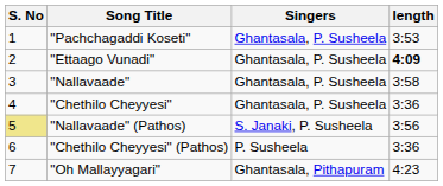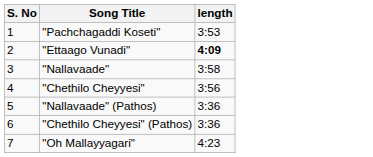 <table class=wikitable>
 <tr>
 <th>S. No</th>
 <th>Song Title</th>
-<th>Singers</th>
 <th>length</th>
 </tr>
 <tr>
 <td>1</td>
 <td>"Pachchagaddi Koseti"</td>
-<td><a href='#'>Ghantasala</a>, <a href='#'>P. Susheela</a></td>
 <td>3:53</td>
 </tr>
 <tr>
 <td>2</td>
 <td>"Ettaago Vunadi"</td>
-<td>Ghantasala, P. Susheela</td>
 <td><strong>4:09</strong></td>
 </tr>
 <tr>
 <td>3</td>
 <td>"Nallavaade"</td>
-<td>Ghantasala, P. Susheela</td>
 <td>3:58</td>
 </tr>
 <tr>
 <td>4</td>
 <td>"Chethilo Cheyyesi"</td>
-<td>Ghantasala, P. Susheela</td>
-<td>3:36</td>
+<td>3:56</td>
 </tr>
 <tr>
-<td style="background: khaki;">5</td>
+<td>5</td>
 <td>"Nallavaade" (Pathos)</td>
-<td><a href='#'>S. Janaki</a>, P. Susheela</td>
-<td>3:56</td>
+<td>3:36</td>
 </tr>
 <tr>
 <td>6</td>
 <td>"Chethilo Cheyyesi" (Pathos)</td>
-<td>P. Susheela</td>
 <td>3:36</td>
 </tr>
 <tr>
 <td>7</td>
 <td>"Oh Mallayyagari"</td>
-<td>Ghantasala, <a href='#'>Pithapuram</a></td>
 <td>4:23</td>
 </tr>
 </table>
